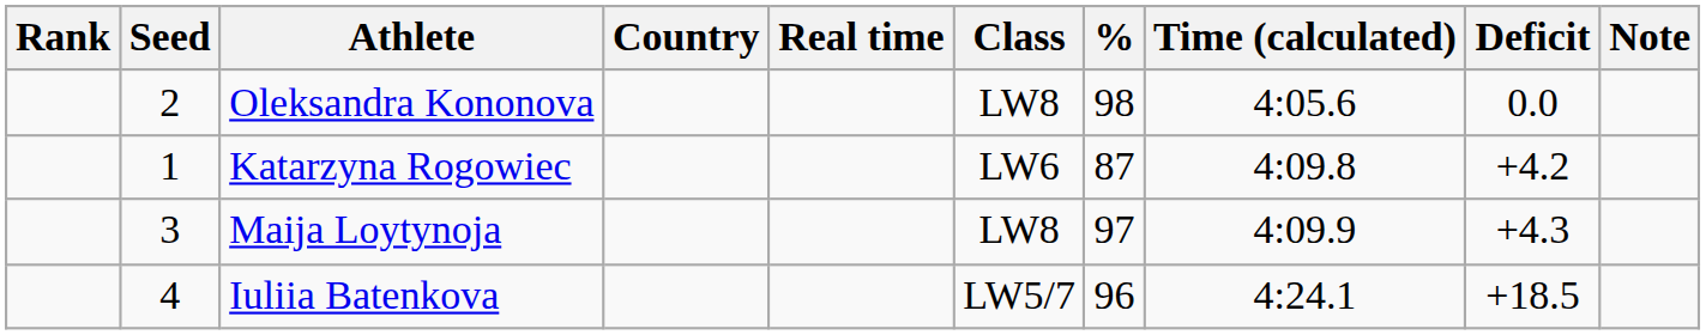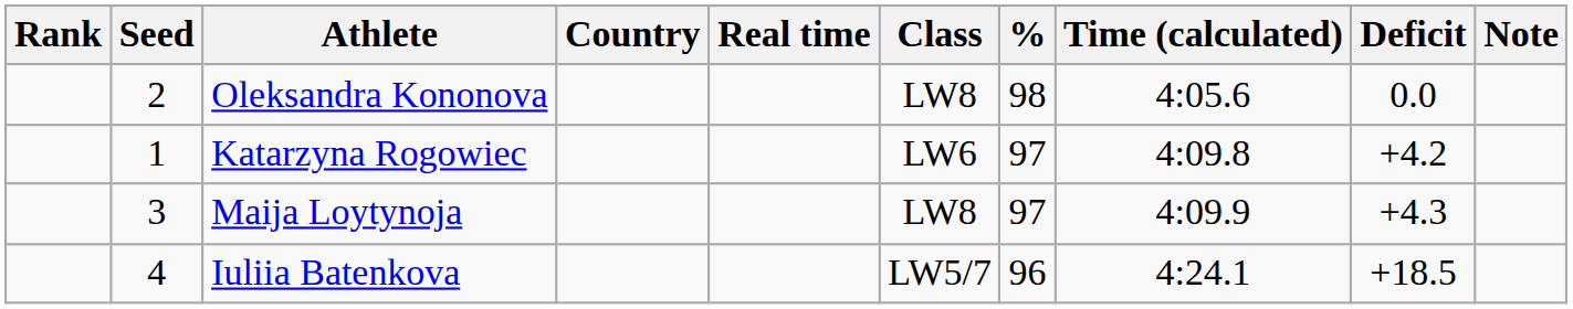 <table class="wikitable sortable" style="text-align:center">
 <tr>
 <th>Rank</th>
 <th>Seed</th>
 <th>Athlete</th>
 <th>Country</th>
 <th>Real time</th>
 <th>Class</th>
 <th>%</th>
 <th>Time (calculated)</th>
 <th>Deficit</th>
 <th>Note</th>
 </tr>
 <tr>
 <td></td>
 <td>2</td>
 <td align=left><a href='#'>Oleksandra Kononova</a></td>
 <td align=left></td>
 <td></td>
 <td>LW8</td>
 <td>98</td>
 <td>4:05.6</td>
 <td>0.0</td>
 <td></td>
 </tr>
 <tr>
 <td></td>
 <td>1</td>
 <td align=left><a href='#'>Katarzyna Rogowiec</a></td>
 <td align=left></td>
 <td></td>
 <td>LW6</td>
-<td>87</td>
+<td>97</td>
 <td>4:09.8</td>
 <td>+4.2</td>
 <td></td>
 </tr>
 <tr>
 <td></td>
 <td>3</td>
 <td align=left><a href='#'>Maija Loytynoja</a></td>
 <td align=left></td>
 <td></td>
 <td>LW8</td>
 <td>97</td>
 <td>4:09.9</td>
 <td>+4.3</td>
 <td></td>
 </tr>
 <tr>
 <td></td>
 <td>4</td>
 <td align=left><a href='#'>Iuliia Batenkova</a></td>
 <td align=left></td>
 <td></td>
 <td>LW5/7</td>
 <td>96</td>
 <td>4:24.1</td>
 <td>+18.5</td>
 <td></td>
 </tr>
 </table>
